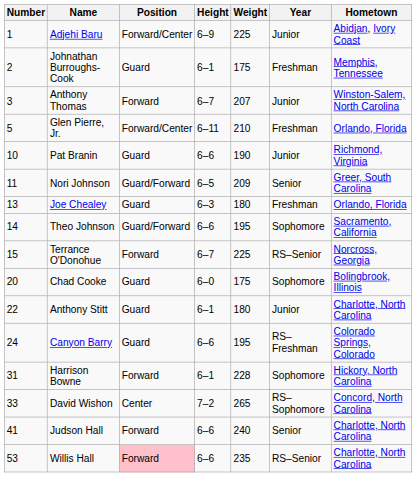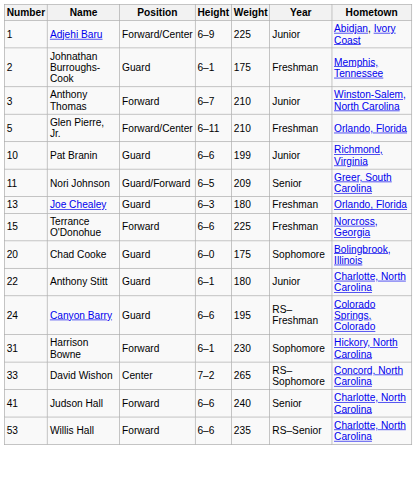 <table class="wikitable sortable" style="font-size: 95%;">
 <tr>
 <th>Number</th>
 <th>Name</th>
 <th>Position</th>
 <th>Height</th>
 <th>Weight</th>
 <th>Year</th>
 <th>Hometown</th>
 </tr>
 <tr>
 <td>1</td>
 <td><a href='#'>Adjehi Baru</a></td>
 <td>Forward/Center</td>
 <td>6–9</td>
 <td>225</td>
 <td>Junior</td>
 <td><a href='#'>Abidjan</a>, <a href='#'>Ivory Coast</a></td>
 </tr>
 <tr>
 <td>2</td>
 <td>Johnathan Burroughs-Cook</td>
 <td>Guard</td>
 <td>6–1</td>
 <td>175</td>
 <td>Freshman</td>
 <td><a href='#'>Memphis, Tennessee</a></td>
 </tr>
 <tr>
 <td>3</td>
 <td>Anthony Thomas</td>
 <td>Forward</td>
 <td>6–7</td>
-<td>207</td>
+<td>210</td>
 <td>Junior</td>
 <td><a href='#'>Winston-Salem, North Carolina</a></td>
 </tr>
 <tr>
 <td>5</td>
 <td>Glen Pierre, Jr.</td>
 <td>Forward/Center</td>
 <td>6–11</td>
 <td>210</td>
 <td>Freshman</td>
 <td><a href='#'>Orlando, Florida</a></td>
 </tr>
 <tr>
 <td>10</td>
 <td>Pat Branin</td>
 <td>Guard</td>
 <td>6–6</td>
-<td>190</td>
+<td>199</td>
 <td>Junior</td>
 <td><a href='#'>Richmond, Virginia</a></td>
 </tr>
 <tr>
 <td>11</td>
 <td>Nori Johnson</td>
 <td>Guard/Forward</td>
 <td>6–5</td>
 <td>209</td>
 <td>Senior</td>
 <td><a href='#'>Greer, South Carolina</a></td>
 </tr>
 <tr>
 <td>13</td>
 <td><a href='#'>Joe Chealey</a></td>
 <td>Guard</td>
 <td>6–3</td>
 <td>180</td>
 <td>Freshman</td>
 <td><a href='#'>Orlando, Florida</a></td>
 </tr>
 <tr>
-<td>14</td>
-<td>Theo Johnson</td>
-<td>Guard/Forward</td>
-<td>6–6</td>
-<td>195</td>
-<td>Sophomore</td>
-<td><a href='#'>Sacramento, California</a></td>
-</tr>
-<tr>
 <td>15</td>
 <td>Terrance O'Donohue</td>
 <td>Forward</td>
-<td>6–7</td>
+<td>6–6</td>
 <td>225</td>
-<td>RS–Senior</td>
+<td>Freshman</td>
 <td><a href='#'>Norcross, Georgia</a></td>
 </tr>
 <tr>
 <td>20</td>
 <td>Chad Cooke</td>
 <td>Guard</td>
 <td>6–0</td>
 <td>175</td>
 <td>Sophomore</td>
 <td><a href='#'>Bolingbrook, Illinois</a></td>
 </tr>
 <tr>
 <td>22</td>
 <td>Anthony Stitt</td>
 <td>Guard</td>
 <td>6–1</td>
 <td>180</td>
 <td>Junior</td>
 <td><a href='#'>Charlotte, North Carolina</a></td>
 </tr>
 <tr>
 <td>24</td>
 <td><a href='#'>Canyon Barry</a></td>
 <td>Guard</td>
 <td>6–6</td>
 <td>195</td>
 <td>RS–Freshman</td>
 <td><a href='#'>Colorado Springs, Colorado</a></td>
 </tr>
 <tr>
 <td>31</td>
 <td>Harrison Bowne</td>
 <td>Forward</td>
 <td>6–1</td>
-<td>228</td>
+<td>230</td>
 <td>Sophomore</td>
 <td><a href='#'>Hickory, North Carolina</a></td>
 </tr>
 <tr>
 <td>33</td>
 <td>David Wishon</td>
 <td>Center</td>
 <td>7–2</td>
 <td>265</td>
 <td>RS–Sophomore</td>
 <td><a href='#'>Concord, North Carolina</a></td>
 </tr>
 <tr>
 <td>41</td>
 <td>Judson Hall</td>
 <td>Forward</td>
 <td>6–6</td>
 <td>240</td>
 <td>Senior</td>
 <td><a href='#'>Charlotte, North Carolina</a></td>
 </tr>
 <tr>
 <td>53</td>
 <td>Willis Hall</td>
-<td style="background: pink;">Forward</td>
+<td>Forward</td>
 <td>6–6</td>
 <td>235</td>
 <td>RS–Senior</td>
 <td><a href='#'>Charlotte, North Carolina</a></td>
 </tr>
 </table>
